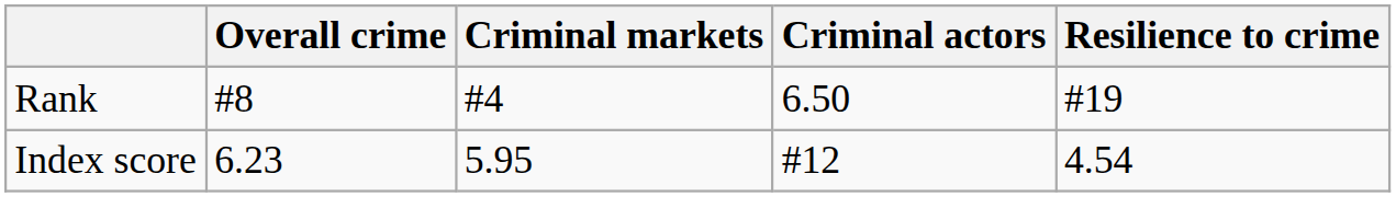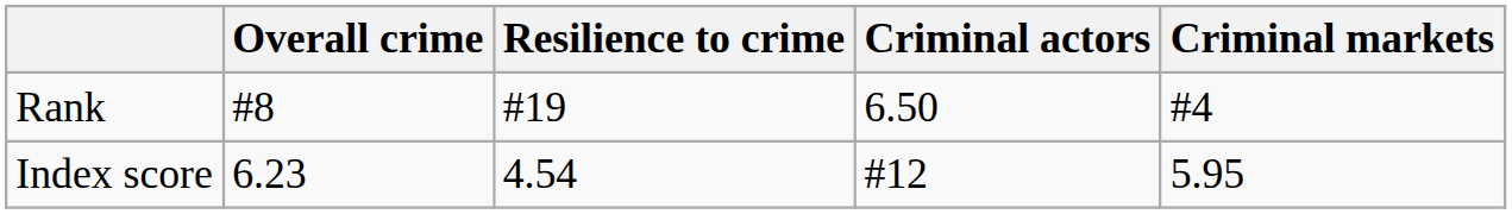 <table class="wikitable">
 <tr>
 <th></th>
 <th>Overall crime</th>
+<th>Resilience to crime</th>
+<th>Criminal actors</th>
 <th>Criminal markets</th>
-<th>Criminal actors</th>
-<th>Resilience to crime</th>
 </tr>
 <tr>
 <td>Rank</td>
 <td>#8</td>
+<td>#19</td>
+<td>6.50</td>
 <td>#4</td>
-<td>6.50</td>
-<td>#19</td>
 </tr>
 <tr>
 <td>Index score</td>
 <td>6.23</td>
+<td>4.54</td>
+<td>#12</td>
 <td>5.95</td>
-<td>#12</td>
-<td>4.54</td>
 </tr>
 </table>
